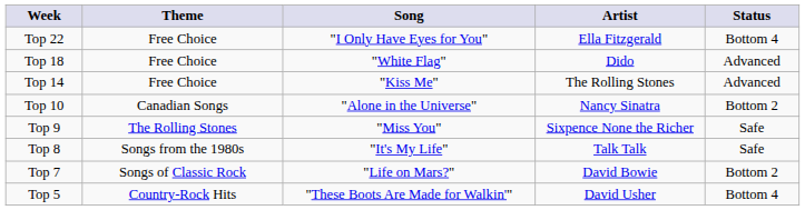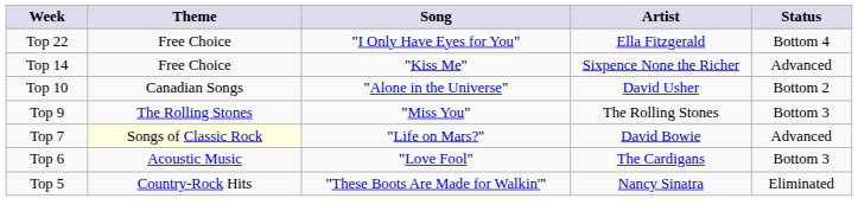 <table class="wikitable" style="text-align:center; margin:6px;">
 <tr>
 <th style="background:#dde; width:80px;">Week</th>
 <th style="background:#dde; width:220px;">Theme</th>
 <th style="background:#dde; width:280px;">Song</th>
 <th style="background:#dde; width:185px;">Artist</th>
 <th style="background:#dde; width:100px;">Status</th>
 </tr>
 <tr>
 <td>Top 22</td>
 <td>Free Choice</td>
 <td>"<a href='#'>I Only Have Eyes for You</a>"</td>
 <td><a href='#'>Ella Fitzgerald</a></td>
 <td>Bottom 4</td>
 </tr>
 <tr>
-<td>Top 18</td>
-<td>Free Choice</td>
-<td>"<a href='#'>White Flag</a>"</td>
-<td><a href='#'>Dido</a></td>
-<td>Advanced</td>
-</tr>
-<tr>
 <td>Top 14</td>
 <td>Free Choice</td>
 <td>"<a href='#'>Kiss Me</a>"</td>
-<td>The Rolling Stones</td>
+<td><a href='#'>Sixpence None the Richer</a></td>
 <td>Advanced</td>
 </tr>
 <tr>
 <td>Top 10</td>
 <td>Canadian Songs</td>
 <td>"<a href='#'>Alone in the Universe</a>"</td>
-<td><a href='#'>Nancy Sinatra</a></td>
+<td><a href='#'>David Usher</a></td>
 <td>Bottom 2</td>
 </tr>
 <tr>
 <td>Top 9</td>
 <td><a href='#'>The Rolling Stones</a></td>
 <td>"<a href='#'>Miss You</a>"</td>
-<td><a href='#'>Sixpence None the Richer</a></td>
-<td>Safe</td>
-</tr>
-<tr>
-<td>Top 8</td>
-<td>Songs from the 1980s</td>
-<td>"<a href='#'>It's My Life</a>"</td>
-<td><a href='#'>Talk Talk</a></td>
-<td>Safe</td>
+<td>The Rolling Stones</td>
+<td>Bottom 3</td>
 </tr>
 <tr>
 <td>Top 7</td>
-<td>Songs of <a href='#'>Classic Rock</a></td>
+<td style="background: lightyellow;">Songs of <a href='#'>Classic Rock</a></td>
 <td>"<a href='#'>Life on Mars?</a>"</td>
 <td><a href='#'>David Bowie</a></td>
-<td>Bottom 2</td>
+<td>Advanced</td>
+</tr>
+<tr>
+<td>Top 6</td>
+<td><a href='#'>Acoustic Music</a></td>
+<td>"<a href='#'>Love Fool</a>"</td>
+<td><a href='#'>The Cardigans</a></td>
+<td>Bottom 3</td>
 </tr>
 <tr>
 <td>Top 5</td>
 <td><a href='#'>Country-Rock</a> Hits</td>
 <td>"<a href='#'>These Boots Are Made for Walkin'</a>"</td>
-<td><a href='#'>David Usher</a></td>
-<td>Bottom 4</td>
+<td><a href='#'>Nancy Sinatra</a></td>
+<td>Eliminated</td>
 </tr>
 </table>
